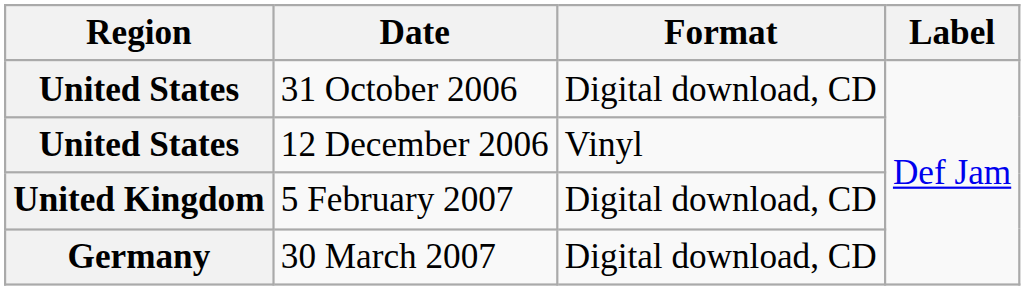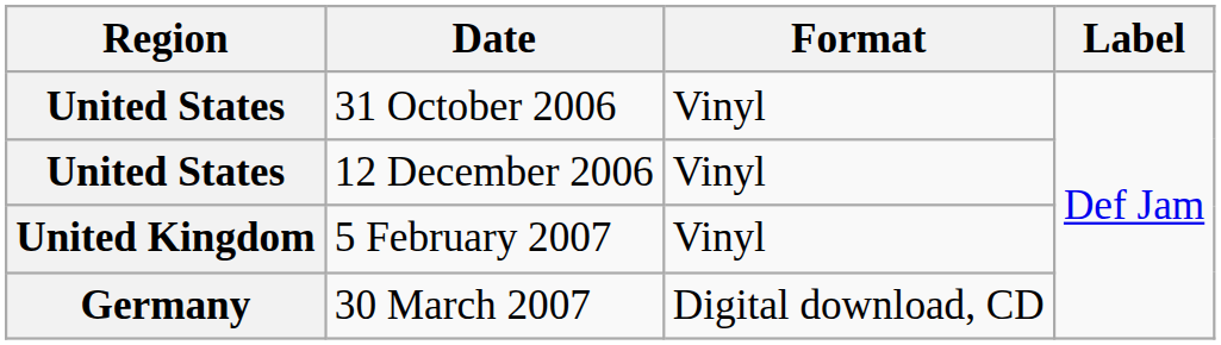 <table class="wikitable plainrowheaders">
 <tr>
 <th scope="col">Region</th>
 <th scope="col">Date</th>
 <th scope="col">Format</th>
 <th scope="col">Label</th>
 </tr>
 <tr>
 <th scope="row">United States</th>
 <td>31 October 2006</td>
-<td>Digital download, CD</td>
+<td>Vinyl</td>
 <td rowspan="4"><a href='#'>Def Jam</a></td>
 </tr>
 <tr>
 <th scope="row">United States</th>
 <td>12 December 2006</td>
 <td>Vinyl</td>
 </tr>
 <tr>
 <th scope="row">United Kingdom</th>
 <td>5 February 2007</td>
-<td>Digital download, CD</td>
+<td>Vinyl</td>
 </tr>
 <tr>
 <th scope="row">Germany</th>
 <td>30 March 2007</td>
 <td>Digital download, CD</td>
 </tr>
 </table>
